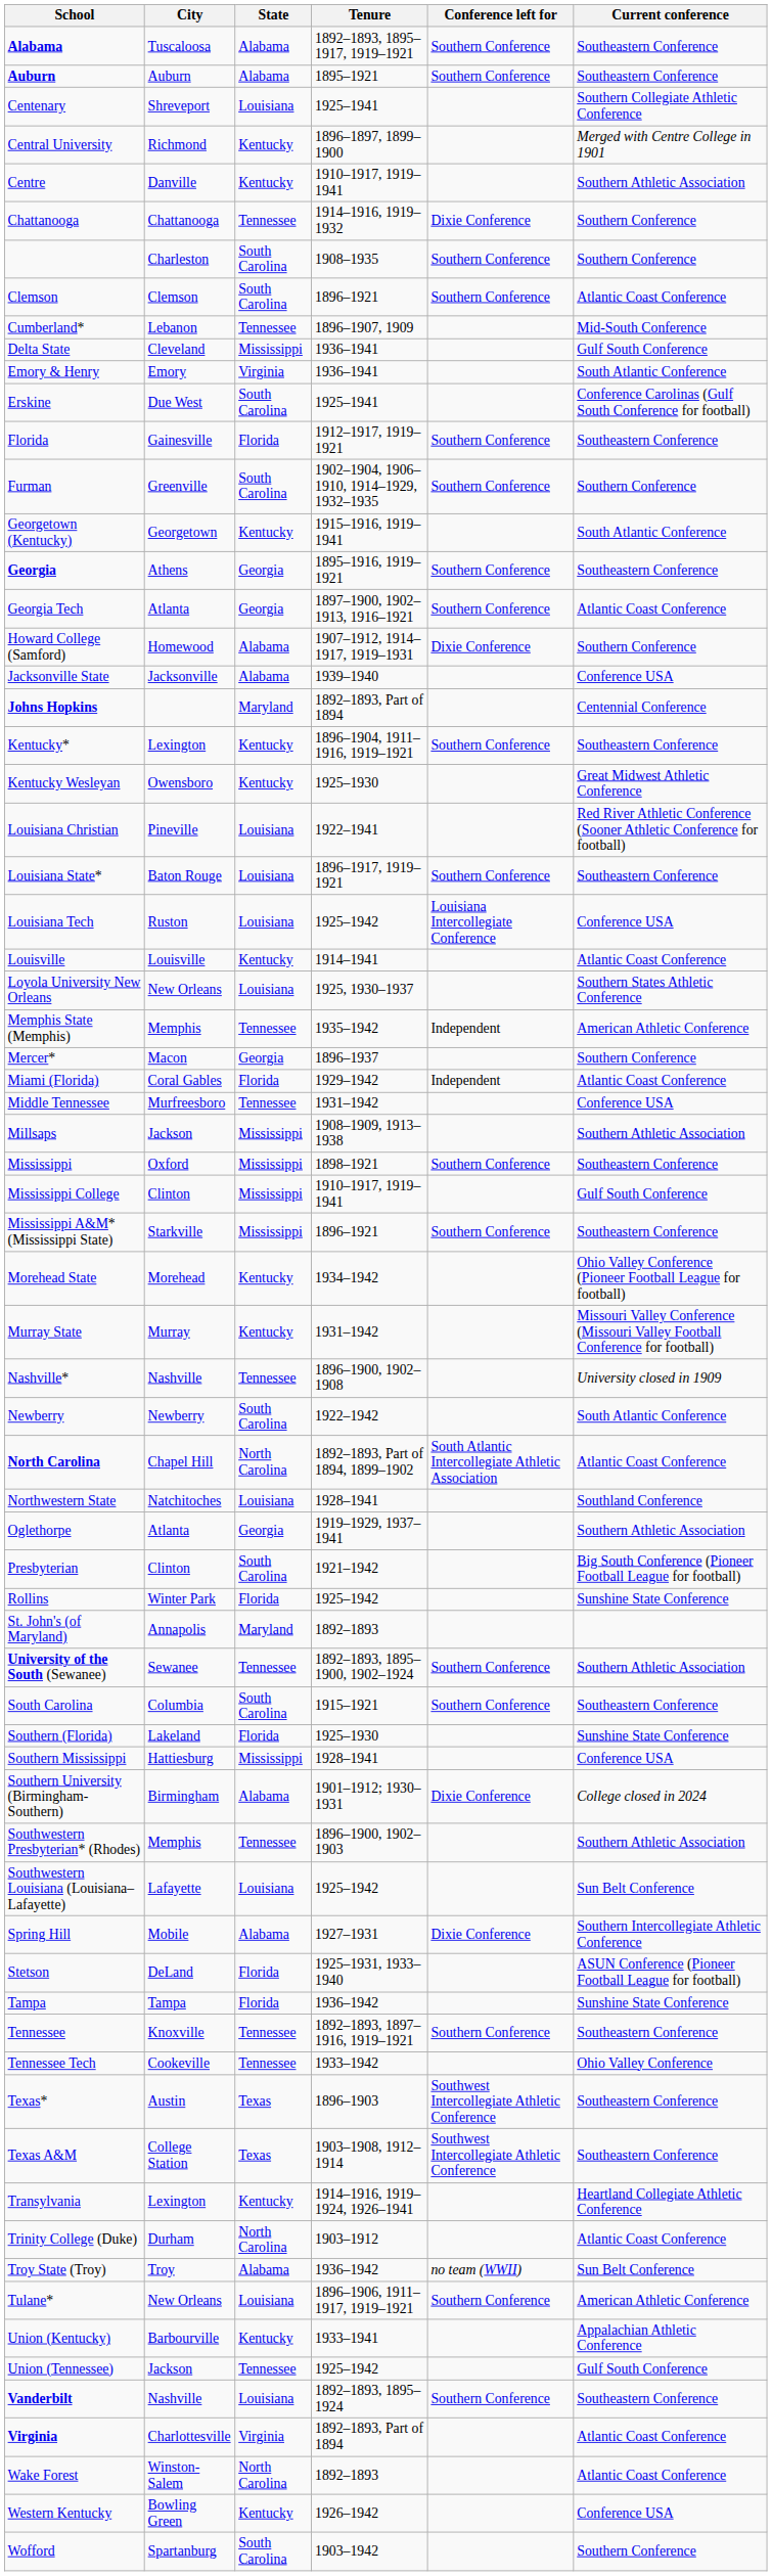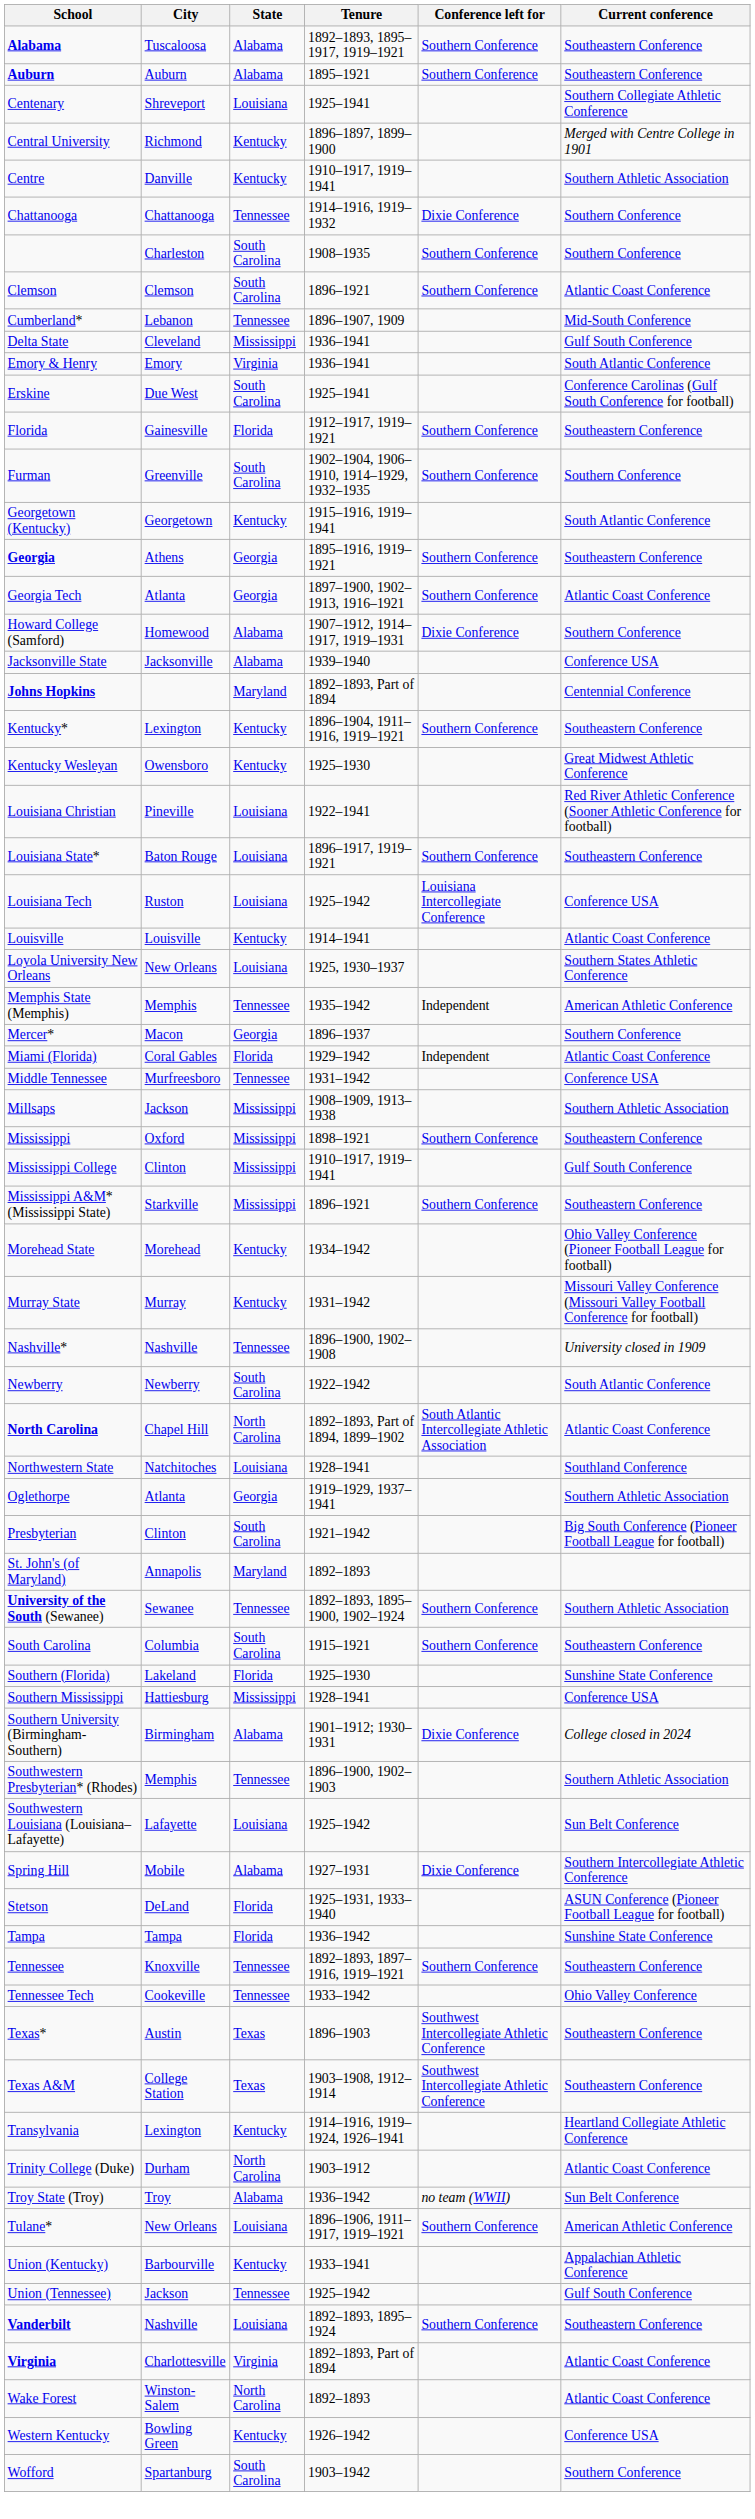 <table class="sortable wikitable">
 <tr>
 <th>School</th>
 <th>City</th>
 <th>State</th>
 <th>Tenure</th>
 <th>Conference left for</th>
 <th>Current conference</th>
 </tr>
 <tr>
 <td><strong><a href='#'>Alabama</a></strong></td>
 <td><a href='#'>Tuscaloosa</a></td>
 <td><a href='#'>Alabama</a></td>
 <td>1892–1893, 1895–1917, 1919–1921</td>
 <td><a href='#'>Southern Conference</a></td>
 <td><a href='#'>Southeastern Conference</a></td>
 </tr>
 <tr>
 <td><strong><a href='#'>Auburn</a></strong></td>
 <td><a href='#'>Auburn</a></td>
 <td><a href='#'>Alabama</a></td>
 <td>1895–1921</td>
 <td><a href='#'>Southern Conference</a></td>
 <td><a href='#'>Southeastern Conference</a></td>
 </tr>
 <tr>
 <td><a href='#'>Centenary</a></td>
 <td><a href='#'>Shreveport</a></td>
 <td><a href='#'>Louisiana</a></td>
 <td>1925–1941</td>
 <td></td>
 <td><a href='#'>Southern Collegiate Athletic Conference</a> </td>
 </tr>
 <tr>
 <td><a href='#'>Central University</a></td>
 <td><a href='#'>Richmond</a></td>
 <td><a href='#'>Kentucky</a></td>
 <td>1896–1897, 1899–1900</td>
 <td></td>
 <td><em>Merged with Centre College in 1901</em></td>
 </tr>
 <tr>
 <td><a href='#'>Centre</a></td>
 <td><a href='#'>Danville</a></td>
 <td><a href='#'>Kentucky</a></td>
 <td>1910–1917, 1919–1941</td>
 <td></td>
 <td><a href='#'>Southern Athletic Association</a> </td>
 </tr>
 <tr>
 <td><a href='#'>Chattanooga</a></td>
 <td><a href='#'>Chattanooga</a></td>
 <td><a href='#'>Tennessee</a></td>
 <td>1914–1916, 1919–1932</td>
 <td><a href='#'>Dixie Conference</a></td>
 <td><a href='#'>Southern Conference</a></td>
 </tr>
 <tr>
 <td></td>
 <td><a href='#'>Charleston</a></td>
 <td><a href='#'>South Carolina</a></td>
 <td>1908–1935</td>
 <td><a href='#'>Southern Conference</a></td>
 <td><a href='#'>Southern Conference</a></td>
 </tr>
 <tr>
 <td><a href='#'>Clemson</a></td>
 <td><a href='#'>Clemson</a></td>
 <td><a href='#'>South Carolina</a></td>
 <td>1896–1921</td>
 <td><a href='#'>Southern Conference</a></td>
 <td><a href='#'>Atlantic Coast Conference</a></td>
 </tr>
 <tr>
 <td><a href='#'>Cumberland</a>*</td>
 <td><a href='#'>Lebanon</a></td>
 <td><a href='#'>Tennessee</a></td>
 <td>1896–1907, 1909</td>
 <td></td>
 <td><a href='#'>Mid-South Conference</a> </td>
 </tr>
 <tr>
 <td><a href='#'>Delta State</a></td>
 <td><a href='#'>Cleveland</a></td>
 <td><a href='#'>Mississippi</a></td>
 <td>1936–1941</td>
 <td></td>
 <td><a href='#'>Gulf South Conference</a> </td>
 </tr>
 <tr>
 <td><a href='#'>Emory & Henry</a></td>
 <td><a href='#'>Emory</a></td>
 <td><a href='#'>Virginia</a></td>
 <td>1936–1941</td>
 <td></td>
 <td><a href='#'>South Atlantic Conference</a> </td>
 </tr>
 <tr>
 <td><a href='#'>Erskine</a></td>
 <td><a href='#'>Due West</a></td>
 <td><a href='#'>South Carolina</a></td>
 <td>1925–1941</td>
 <td></td>
 <td><a href='#'>Conference Carolinas</a> (<a href='#'>Gulf South Conference</a> for football) </td>
 </tr>
 <tr>
 <td><a href='#'>Florida</a></td>
 <td><a href='#'>Gainesville</a></td>
 <td><a href='#'>Florida</a></td>
 <td>1912–1917, 1919–1921</td>
 <td><a href='#'>Southern Conference</a></td>
 <td><a href='#'>Southeastern Conference</a></td>
 </tr>
 <tr>
 <td><a href='#'>Furman</a></td>
 <td><a href='#'>Greenville</a></td>
 <td><a href='#'>South Carolina</a></td>
 <td>1902–1904, 1906–1910, 1914–1929, 1932–1935</td>
 <td><a href='#'>Southern Conference</a></td>
 <td><a href='#'>Southern Conference</a></td>
 </tr>
 <tr>
 <td><a href='#'>Georgetown (Kentucky)</a></td>
 <td><a href='#'>Georgetown</a></td>
 <td><a href='#'>Kentucky</a></td>
 <td>1915–1916, 1919–1941</td>
 <td></td>
 <td><a href='#'>South Atlantic Conference</a> </td>
 </tr>
 <tr>
 <td><strong><a href='#'>Georgia</a></strong></td>
 <td><a href='#'>Athens</a></td>
 <td><a href='#'>Georgia</a></td>
 <td>1895–1916, 1919–1921</td>
 <td><a href='#'>Southern Conference</a></td>
 <td><a href='#'>Southeastern Conference</a></td>
 </tr>
 <tr>
 <td><a href='#'>Georgia Tech</a></td>
 <td><a href='#'>Atlanta</a></td>
 <td><a href='#'>Georgia</a></td>
 <td>1897–1900, 1902–1913, 1916–1921</td>
 <td><a href='#'>Southern Conference</a></td>
 <td><a href='#'>Atlantic Coast Conference</a></td>
 </tr>
 <tr>
 <td><a href='#'>Howard College</a> (Samford)</td>
 <td><a href='#'>Homewood</a></td>
 <td><a href='#'>Alabama</a></td>
 <td>1907–1912, 1914–1917, 1919–1931</td>
 <td><a href='#'>Dixie Conference</a></td>
 <td><a href='#'>Southern Conference</a></td>
 </tr>
 <tr>
 <td><a href='#'>Jacksonville State</a></td>
 <td><a href='#'>Jacksonville</a></td>
 <td><a href='#'>Alabama</a></td>
 <td>1939–1940</td>
 <td></td>
 <td><a href='#'>Conference USA</a></td>
 </tr>
 <tr>
 <td><strong><a href='#'>Johns Hopkins</a></strong></td>
 <td></td>
 <td><a href='#'>Maryland</a></td>
 <td>1892–1893, Part of 1894</td>
 <td></td>
 <td><a href='#'>Centennial Conference</a> </td>
 </tr>
 <tr>
 <td><a href='#'>Kentucky</a>*</td>
 <td><a href='#'>Lexington</a></td>
 <td><a href='#'>Kentucky</a></td>
 <td>1896–1904, 1911–1916, 1919–1921</td>
 <td><a href='#'>Southern Conference</a></td>
 <td><a href='#'>Southeastern Conference</a></td>
 </tr>
 <tr>
 <td><a href='#'>Kentucky Wesleyan</a></td>
 <td><a href='#'>Owensboro</a></td>
 <td><a href='#'>Kentucky</a></td>
 <td>1925–1930</td>
 <td></td>
 <td><a href='#'>Great Midwest Athletic Conference</a> </td>
 </tr>
 <tr>
 <td><a href='#'>Louisiana Christian</a></td>
 <td><a href='#'>Pineville</a></td>
 <td><a href='#'>Louisiana</a></td>
 <td>1922–1941</td>
 <td></td>
 <td><a href='#'>Red River Athletic Conference</a> (<a href='#'>Sooner Athletic Conference</a> for football) </td>
 </tr>
 <tr>
 <td><a href='#'>Louisiana State</a>*</td>
 <td><a href='#'>Baton Rouge</a></td>
 <td><a href='#'>Louisiana</a></td>
 <td>1896–1917, 1919–1921</td>
 <td><a href='#'>Southern Conference</a></td>
 <td><a href='#'>Southeastern Conference</a></td>
 </tr>
 <tr>
 <td><a href='#'>Louisiana Tech</a></td>
 <td><a href='#'>Ruston</a></td>
 <td><a href='#'>Louisiana</a></td>
 <td>1925–1942</td>
 <td><a href='#'>Louisiana Intercollegiate Conference</a></td>
 <td><a href='#'>Conference USA</a></td>
 </tr>
 <tr>
 <td><a href='#'>Louisville</a></td>
 <td><a href='#'>Louisville</a></td>
 <td><a href='#'>Kentucky</a></td>
 <td>1914–1941</td>
 <td></td>
 <td><a href='#'>Atlantic Coast Conference</a></td>
 </tr>
 <tr>
 <td><a href='#'>Loyola University New Orleans</a></td>
 <td><a href='#'>New Orleans</a></td>
 <td><a href='#'>Louisiana</a></td>
 <td>1925, 1930–1937</td>
 <td></td>
 <td><a href='#'>Southern States Athletic Conference</a> </td>
 </tr>
 <tr>
 <td><a href='#'>Memphis State</a> (Memphis)</td>
 <td><a href='#'>Memphis</a></td>
 <td><a href='#'>Tennessee</a></td>
 <td>1935–1942</td>
 <td>Independent</td>
 <td><a href='#'>American Athletic Conference</a></td>
 </tr>
 <tr>
 <td><a href='#'>Mercer</a>*</td>
 <td><a href='#'>Macon</a></td>
 <td><a href='#'>Georgia</a></td>
 <td>1896–1937</td>
 <td></td>
 <td><a href='#'>Southern Conference</a></td>
 </tr>
 <tr>
 <td><a href='#'>Miami (Florida)</a></td>
 <td><a href='#'>Coral Gables</a></td>
 <td><a href='#'>Florida</a></td>
 <td>1929–1942</td>
 <td>Independent</td>
 <td><a href='#'>Atlantic Coast Conference</a></td>
 </tr>
 <tr>
 <td><a href='#'>Middle Tennessee</a></td>
 <td><a href='#'>Murfreesboro</a></td>
 <td><a href='#'>Tennessee</a></td>
 <td>1931–1942</td>
 <td></td>
 <td><a href='#'>Conference USA</a></td>
 </tr>
 <tr>
 <td><a href='#'>Millsaps</a></td>
 <td><a href='#'>Jackson</a></td>
 <td><a href='#'>Mississippi</a></td>
 <td>1908–1909, 1913–1938</td>
 <td></td>
 <td><a href='#'>Southern Athletic Association</a> </td>
 </tr>
 <tr>
 <td><a href='#'>Mississippi</a></td>
 <td><a href='#'>Oxford</a></td>
 <td><a href='#'>Mississippi</a></td>
 <td>1898–1921</td>
 <td><a href='#'>Southern Conference</a></td>
 <td><a href='#'>Southeastern Conference</a></td>
 </tr>
 <tr>
 <td><a href='#'>Mississippi College</a></td>
 <td><a href='#'>Clinton</a></td>
 <td><a href='#'>Mississippi</a></td>
 <td>1910–1917, 1919–1941</td>
 <td></td>
 <td><a href='#'>Gulf South Conference</a> </td>
 </tr>
 <tr>
 <td><a href='#'>Mississippi A&M</a>* (Mississippi State)</td>
 <td><a href='#'>Starkville</a></td>
 <td><a href='#'>Mississippi</a></td>
 <td>1896–1921</td>
 <td><a href='#'>Southern Conference</a></td>
 <td><a href='#'>Southeastern Conference</a></td>
 </tr>
 <tr>
 <td><a href='#'>Morehead State</a></td>
 <td><a href='#'>Morehead</a></td>
 <td><a href='#'>Kentucky</a></td>
 <td>1934–1942</td>
 <td></td>
 <td><a href='#'>Ohio Valley Conference</a> (<a href='#'>Pioneer Football League</a> for football)</td>
 </tr>
 <tr>
 <td><a href='#'>Murray State</a></td>
 <td><a href='#'>Murray</a></td>
 <td><a href='#'>Kentucky</a></td>
 <td>1931–1942</td>
 <td></td>
 <td><a href='#'>Missouri Valley Conference</a> (<a href='#'>Missouri Valley Football Conference</a> for football)</td>
 </tr>
 <tr>
 <td><a href='#'>Nashville</a>*</td>
 <td><a href='#'>Nashville</a></td>
 <td><a href='#'>Tennessee</a></td>
 <td>1896–1900, 1902–1908</td>
 <td></td>
 <td><em>University closed in 1909</em></td>
 </tr>
 <tr>
 <td><a href='#'>Newberry</a></td>
 <td><a href='#'>Newberry</a></td>
 <td><a href='#'>South Carolina</a></td>
 <td>1922–1942</td>
 <td></td>
 <td><a href='#'>South Atlantic Conference</a> </td>
 </tr>
 <tr>
 <td><strong><a href='#'>North Carolina</a></strong></td>
 <td><a href='#'>Chapel Hill</a></td>
 <td><a href='#'>North Carolina</a></td>
 <td>1892–1893, Part of 1894, 1899–1902</td>
 <td><a href='#'>South Atlantic Intercollegiate Athletic Association</a></td>
 <td><a href='#'>Atlantic Coast Conference</a></td>
 </tr>
 <tr>
 <td><a href='#'>Northwestern State</a></td>
 <td><a href='#'>Natchitoches</a></td>
 <td><a href='#'>Louisiana</a></td>
 <td>1928–1941</td>
 <td></td>
 <td><a href='#'>Southland Conference</a></td>
 </tr>
 <tr>
 <td><a href='#'>Oglethorpe</a></td>
 <td><a href='#'>Atlanta</a></td>
 <td><a href='#'>Georgia</a></td>
 <td>1919–1929, 1937–1941</td>
 <td></td>
 <td><a href='#'>Southern Athletic Association</a> </td>
 </tr>
 <tr>
 <td><a href='#'>Presbyterian</a></td>
 <td><a href='#'>Clinton</a></td>
 <td><a href='#'>South Carolina</a></td>
 <td>1921–1942</td>
 <td></td>
 <td><a href='#'>Big South Conference</a> (<a href='#'>Pioneer Football League</a> for football)</td>
 </tr>
 <tr>
-<td><a href='#'>Rollins</a></td>
-<td><a href='#'>Winter Park</a></td>
-<td><a href='#'>Florida</a></td>
-<td>1925–1942</td>
-<td></td>
-<td><a href='#'>Sunshine State Conference</a> </td>
-</tr>
-<tr>
 <td><a href='#'>St. John's (of Maryland)</a></td>
 <td><a href='#'>Annapolis</a></td>
 <td><a href='#'>Maryland</a></td>
 <td>1892–1893</td>
 <td></td>
 <td></td>
 </tr>
 <tr>
 <td><strong><a href='#'>University of the South</a></strong> (Sewanee)</td>
 <td><a href='#'>Sewanee</a></td>
 <td><a href='#'>Tennessee</a></td>
 <td>1892–1893, 1895–1900, 1902–1924</td>
 <td><a href='#'>Southern Conference</a></td>
 <td><a href='#'>Southern Athletic Association</a> </td>
 </tr>
 <tr>
 <td><a href='#'>South Carolina</a></td>
 <td><a href='#'>Columbia</a></td>
 <td><a href='#'>South Carolina</a></td>
 <td>1915–1921</td>
 <td><a href='#'>Southern Conference</a></td>
 <td><a href='#'>Southeastern Conference</a></td>
 </tr>
 <tr>
 <td><a href='#'>Southern (Florida)</a></td>
 <td><a href='#'>Lakeland</a></td>
 <td><a href='#'>Florida</a></td>
 <td>1925–1930</td>
 <td></td>
 <td><a href='#'>Sunshine State Conference</a> </td>
 </tr>
 <tr>
 <td><a href='#'>Southern Mississippi</a></td>
 <td><a href='#'>Hattiesburg</a></td>
 <td><a href='#'>Mississippi</a></td>
 <td>1928–1941</td>
 <td></td>
 <td><a href='#'>Conference USA</a></td>
 </tr>
 <tr>
 <td><a href='#'>Southern University</a> (Birmingham-Southern)</td>
 <td><a href='#'>Birmingham</a></td>
 <td><a href='#'>Alabama</a></td>
 <td>1901–1912; 1930–1931</td>
 <td><a href='#'>Dixie Conference</a></td>
 <td><em>College closed in 2024</em></td>
 </tr>
 <tr>
 <td><a href='#'>Southwestern Presbyterian</a>* (Rhodes)</td>
 <td><a href='#'>Memphis</a></td>
 <td><a href='#'>Tennessee</a></td>
 <td>1896–1900, 1902–1903</td>
 <td></td>
 <td><a href='#'>Southern Athletic Association</a> </td>
 </tr>
 <tr>
 <td><a href='#'>Southwestern Louisiana</a> (Louisiana–Lafayette)</td>
 <td><a href='#'>Lafayette</a></td>
 <td><a href='#'>Louisiana</a></td>
 <td>1925–1942</td>
 <td></td>
 <td><a href='#'>Sun Belt Conference</a></td>
 </tr>
 <tr>
 <td><a href='#'>Spring Hill</a></td>
 <td><a href='#'>Mobile</a></td>
 <td><a href='#'>Alabama</a></td>
 <td>1927–1931</td>
 <td><a href='#'>Dixie Conference</a></td>
 <td><a href='#'>Southern Intercollegiate Athletic Conference</a> </td>
 </tr>
 <tr>
 <td><a href='#'>Stetson</a></td>
 <td><a href='#'>DeLand</a></td>
 <td><a href='#'>Florida</a></td>
 <td>1925–1931, 1933–1940</td>
 <td></td>
 <td><a href='#'>ASUN Conference</a> (<a href='#'>Pioneer Football League</a> for football)</td>
 </tr>
 <tr>
 <td><a href='#'>Tampa</a></td>
 <td><a href='#'>Tampa</a></td>
 <td><a href='#'>Florida</a></td>
 <td>1936–1942</td>
 <td></td>
 <td><a href='#'>Sunshine State Conference</a> </td>
 </tr>
 <tr>
 <td><a href='#'>Tennessee</a></td>
 <td><a href='#'>Knoxville</a></td>
 <td><a href='#'>Tennessee</a></td>
 <td>1892–1893, 1897–1916, 1919–1921</td>
 <td><a href='#'>Southern Conference</a></td>
 <td><a href='#'>Southeastern Conference</a></td>
 </tr>
 <tr>
 <td><a href='#'>Tennessee Tech</a></td>
 <td><a href='#'>Cookeville</a></td>
 <td><a href='#'>Tennessee</a></td>
 <td>1933–1942</td>
 <td></td>
 <td><a href='#'>Ohio Valley Conference</a></td>
 </tr>
 <tr>
 <td><a href='#'>Texas</a>*</td>
 <td><a href='#'>Austin</a></td>
 <td><a href='#'>Texas</a></td>
 <td>1896–1903</td>
 <td><a href='#'>Southwest Intercollegiate Athletic Conference</a></td>
 <td><a href='#'>Southeastern Conference</a></td>
 </tr>
 <tr>
 <td><a href='#'>Texas A&M</a></td>
 <td><a href='#'>College Station</a></td>
 <td><a href='#'>Texas</a></td>
 <td>1903–1908, 1912–1914</td>
 <td><a href='#'>Southwest Intercollegiate Athletic Conference</a></td>
 <td><a href='#'>Southeastern Conference</a></td>
 </tr>
 <tr>
 <td><a href='#'>Transylvania</a></td>
 <td><a href='#'>Lexington</a></td>
 <td><a href='#'>Kentucky</a></td>
 <td>1914–1916, 1919–1924, 1926–1941</td>
 <td></td>
 <td><a href='#'>Heartland Collegiate Athletic Conference</a> </td>
 </tr>
 <tr>
 <td><a href='#'>Trinity College</a> (Duke)</td>
 <td><a href='#'>Durham</a></td>
 <td><a href='#'>North Carolina</a></td>
 <td>1903–1912</td>
 <td></td>
 <td><a href='#'>Atlantic Coast Conference</a></td>
 </tr>
 <tr>
 <td><a href='#'>Troy State</a> (Troy)</td>
 <td><a href='#'>Troy</a></td>
 <td><a href='#'>Alabama</a></td>
 <td>1936–1942</td>
 <td><em>no team (<a href='#'>WWII</a>)</em></td>
 <td><a href='#'>Sun Belt Conference</a></td>
 </tr>
 <tr>
 <td><a href='#'>Tulane</a>*</td>
 <td><a href='#'>New Orleans</a></td>
 <td><a href='#'>Louisiana</a></td>
 <td>1896–1906, 1911–1917, 1919–1921</td>
 <td><a href='#'>Southern Conference</a></td>
 <td><a href='#'>American Athletic Conference</a></td>
 </tr>
 <tr>
 <td><a href='#'>Union (Kentucky)</a></td>
 <td><a href='#'>Barbourville</a></td>
 <td><a href='#'>Kentucky</a></td>
 <td>1933–1941</td>
 <td></td>
 <td><a href='#'>Appalachian Athletic Conference</a> </td>
 </tr>
 <tr>
 <td><a href='#'>Union (Tennessee)</a></td>
 <td><a href='#'>Jackson</a></td>
 <td><a href='#'>Tennessee</a></td>
 <td>1925–1942</td>
 <td></td>
 <td><a href='#'>Gulf South Conference</a> </td>
 </tr>
 <tr>
 <td><strong><a href='#'>Vanderbilt</a></strong></td>
 <td><a href='#'>Nashville</a></td>
 <td><a href='#'>Louisiana</a></td>
 <td>1892–1893, 1895–1924</td>
 <td><a href='#'>Southern Conference</a></td>
 <td><a href='#'>Southeastern Conference</a></td>
 </tr>
 <tr>
 <td><strong><a href='#'>Virginia</a></strong></td>
 <td><a href='#'>Charlottesville</a></td>
 <td><a href='#'>Virginia</a></td>
 <td>1892–1893, Part of 1894</td>
 <td></td>
 <td><a href='#'>Atlantic Coast Conference</a></td>
 </tr>
 <tr>
 <td><a href='#'>Wake Forest</a></td>
 <td><a href='#'>Winston-Salem</a></td>
 <td><a href='#'>North Carolina</a></td>
 <td>1892–1893</td>
 <td></td>
 <td><a href='#'>Atlantic Coast Conference</a></td>
 </tr>
 <tr>
 <td><a href='#'>Western Kentucky</a></td>
 <td><a href='#'>Bowling Green</a></td>
 <td><a href='#'>Kentucky</a></td>
 <td>1926–1942</td>
 <td></td>
 <td><a href='#'>Conference USA</a></td>
 </tr>
 <tr>
 <td><a href='#'>Wofford</a></td>
 <td><a href='#'>Spartanburg</a></td>
 <td><a href='#'>South Carolina</a></td>
 <td>1903–1942</td>
 <td></td>
 <td><a href='#'>Southern Conference</a></td>
 </tr>
 </table>
